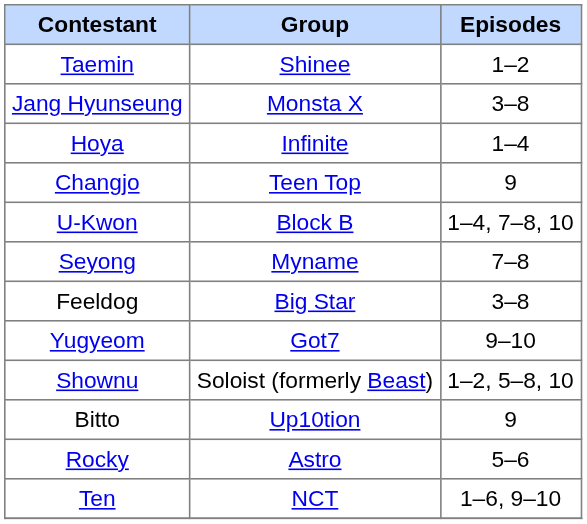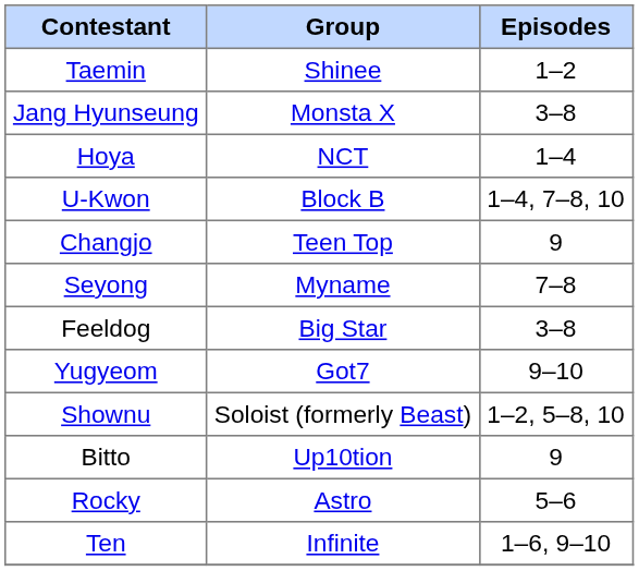 <table border="1" cellpadding="4" cellspacing="0" style="text-align:center; font-size:90%; border-collapse:collapse;">
 <tr style="background:#C1D8FF;">
 <th>Contestant</th>
 <th>Group</th>
 <th>Episodes</th>
 </tr>
 <tr>
 <td><a href='#'>Taemin</a></td>
 <td><a href='#'>Shinee</a></td>
 <td>1–2</td>
 </tr>
 <tr>
 <td><a href='#'>Jang Hyunseung</a></td>
 <td><a href='#'>Monsta X</a></td>
 <td>3–8</td>
 </tr>
 <tr>
 <td><a href='#'>Hoya</a></td>
-<td><a href='#'>Infinite</a></td>
+<td><a href='#'>NCT</a></td>
 <td>1–4</td>
+</tr>
+<tr>
+<td><a href='#'>U-Kwon</a></td>
+<td><a href='#'>Block B</a></td>
+<td>1–4, 7–8, 10</td>
 </tr>
 <tr>
 <td><a href='#'>Changjo</a></td>
 <td><a href='#'>Teen Top</a></td>
 <td>9</td>
-</tr>
-<tr>
-<td><a href='#'>U-Kwon</a></td>
-<td><a href='#'>Block B</a></td>
-<td>1–4, 7–8, 10</td>
 </tr>
 <tr>
 <td><a href='#'>Seyong</a></td>
 <td><a href='#'>Myname</a></td>
 <td>7–8</td>
 </tr>
 <tr>
 <td>Feeldog</td>
 <td><a href='#'>Big Star</a></td>
 <td>3–8</td>
 </tr>
 <tr>
 <td><a href='#'>Yugyeom</a></td>
 <td><a href='#'>Got7</a></td>
 <td>9–10</td>
 </tr>
 <tr>
 <td><a href='#'>Shownu</a></td>
 <td>Soloist (formerly <a href='#'>Beast</a>)</td>
 <td>1–2, 5–8, 10</td>
 </tr>
 <tr>
 <td>Bitto</td>
 <td><a href='#'>Up10tion</a></td>
 <td>9</td>
 </tr>
 <tr>
 <td><a href='#'>Rocky</a></td>
 <td><a href='#'>Astro</a></td>
 <td>5–6</td>
 </tr>
 <tr>
 <td><a href='#'>Ten</a></td>
-<td><a href='#'>NCT</a></td>
+<td><a href='#'>Infinite</a></td>
 <td>1–6, 9–10</td>
 </tr>
 <tr>
 </tr>
 </table>
